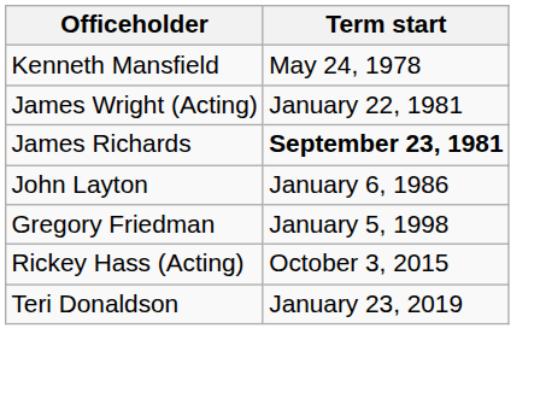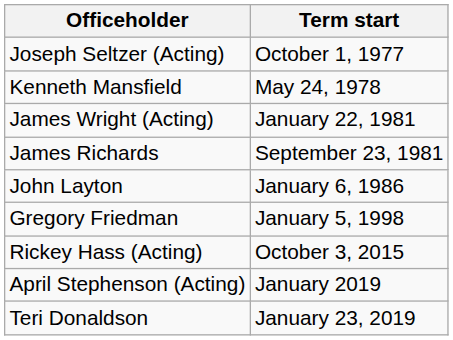 <table class="wikitable sortable">
 <tr style="vertical-align:bottom;">
 <th>Officeholder</th>
 <th>Term start</th>
+</tr>
+<tr>
+<td>Joseph Seltzer (Acting)</td>
+<td>October 1, 1977</td>
 </tr>
 <tr>
 <td>Kenneth Mansfield</td>
 <td>May 24, 1978</td>
 </tr>
 <tr>
 <td>James Wright (Acting)</td>
 <td>January 22, 1981</td>
 </tr>
 <tr>
 <td>James Richards</td>
-<td><strong>September 23, 1981</strong></td>
+<td>September 23, 1981</td>
 </tr>
 <tr>
 <td>John Layton</td>
 <td>January 6, 1986</td>
 </tr>
 <tr>
 <td>Gregory Friedman</td>
 <td>January 5, 1998<br></td>
 </tr>
 <tr>
 <td>Rickey Hass (Acting)</td>
 <td>October 3, 2015</td>
 </tr>
 <tr>
+<td>April Stephenson (Acting)</td>
+<td>January 2019</td>
+</tr>
+<tr>
 <td>Teri Donaldson</td>
 <td>January 23, 2019</td>
 </tr>
 </table>
